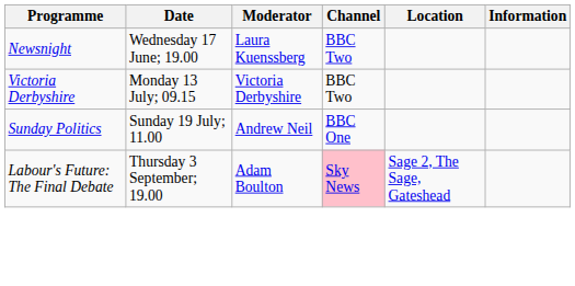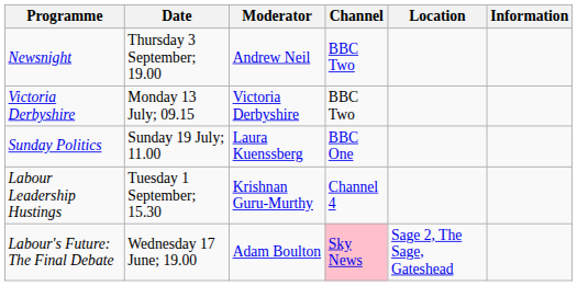 <table class="wikitable">
 <tr>
 <th>Programme</th>
 <th>Date</th>
 <th>Moderator</th>
 <th>Channel</th>
 <th>Location</th>
 <th>Information</th>
 </tr>
 <tr>
 <td><em><a href='#'>Newsnight</a></em></td>
-<td>Wednesday 17 June; 19.00</td>
-<td><a href='#'>Laura Kuenssberg</a></td>
+<td>Thursday 3 September; 19.00</td>
+<td><a href='#'>Andrew Neil</a></td>
 <td><a href='#'>BBC Two</a></td>
 <td></td>
 <td></td>
 </tr>
 <tr>
 <td><a href='#'><em>Victoria Derbyshire</em></a></td>
 <td>Monday 13 July; 09.15</td>
 <td><a href='#'>Victoria Derbyshire</a></td>
 <td>BBC Two</td>
 <td></td>
 <td></td>
 </tr>
 <tr>
 <td><em> <a href='#'>Sunday Politics</a></em></td>
 <td>Sunday 19 July; 11.00</td>
-<td><a href='#'>Andrew Neil</a></td>
+<td><a href='#'>Laura Kuenssberg</a></td>
 <td><a href='#'>BBC One</a></td>
 <td></td>
 <td></td>
 </tr>
 <tr>
+<td><em>Labour Leadership Hustings</em></td>
+<td>Tuesday 1 September; 15.30</td>
+<td><a href='#'>Krishnan Guru-Murthy</a></td>
+<td><a href='#'>Channel 4</a></td>
+<td></td>
+<td> </td>
+</tr>
+<tr>
 <td><em>Labour's Future: The Final Debate</em></td>
-<td>Thursday 3 September; 19.00</td>
+<td>Wednesday 17 June; 19.00</td>
 <td><a href='#'>Adam Boulton</a></td>
 <td style="background: pink;"><a href='#'>Sky News</a></td>
 <td><a href='#'>Sage 2, The Sage, Gateshead</a></td>
 <td></td>
 </tr>
 </table>
